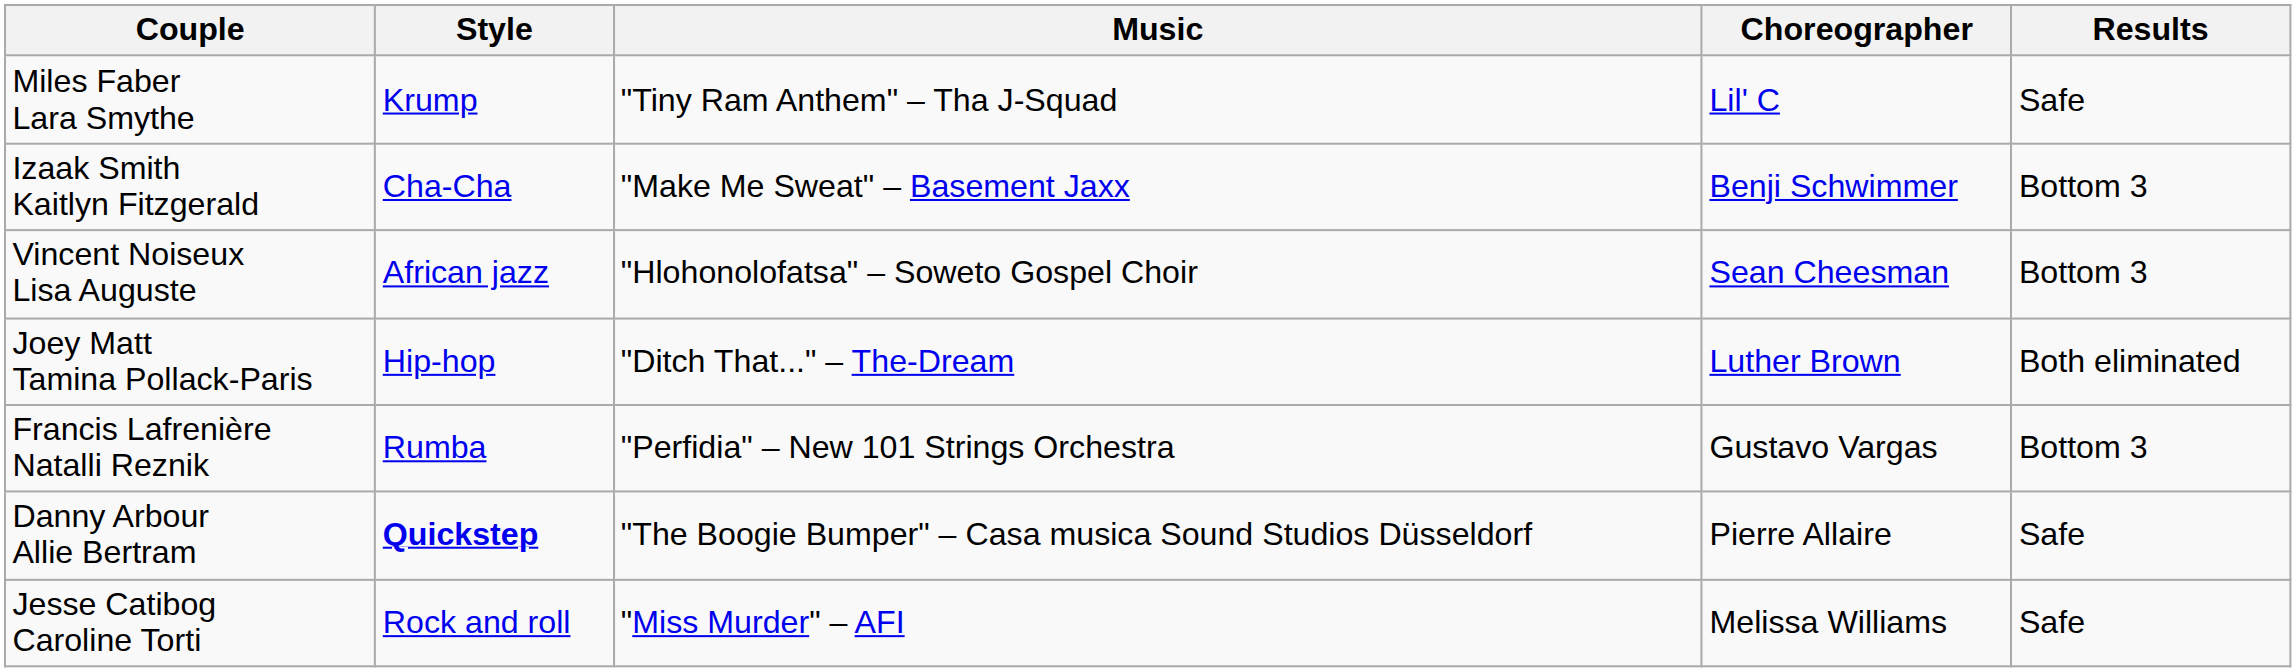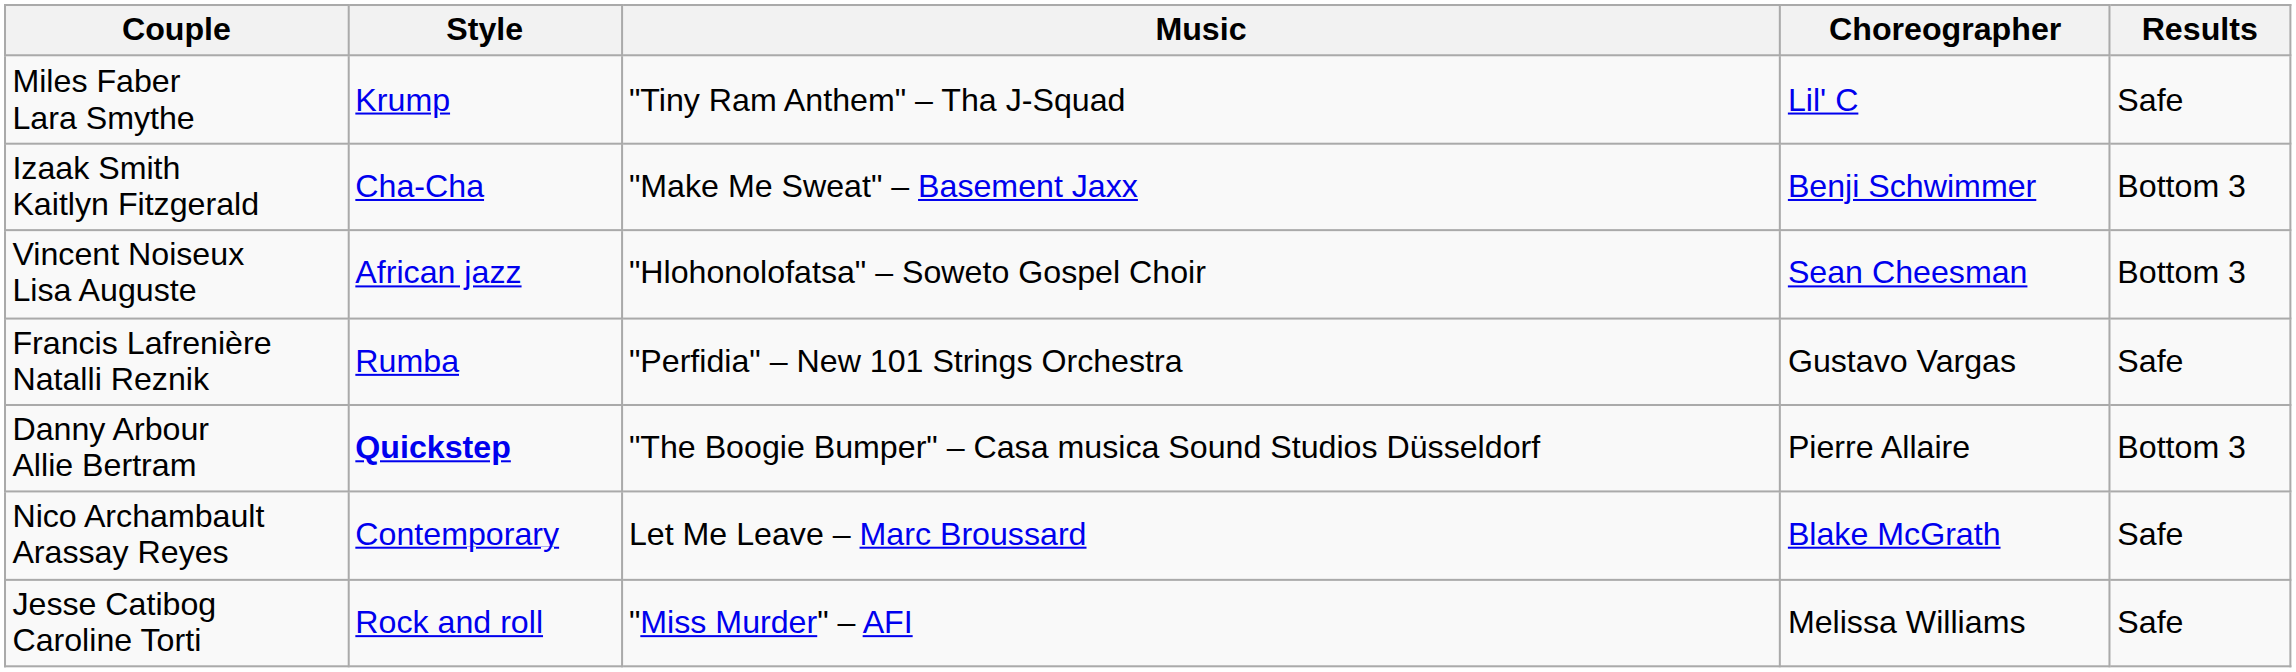 <table class="wikitable" width="90%">
 <tr>
 <th>Couple</th>
 <th>Style</th>
 <th>Music</th>
 <th>Choreographer</th>
 <th>Results</th>
 </tr>
 <tr>
 <td>Miles Faber <br> Lara Smythe</td>
 <td><a href='#'>Krump</a></td>
 <td>"Tiny Ram Anthem" – Tha J-Squad</td>
 <td><a href='#'>Lil' C</a></td>
 <td>Safe</td>
 </tr>
 <tr>
 <td>Izaak Smith <br> Kaitlyn Fitzgerald</td>
 <td><a href='#'>Cha-Cha</a></td>
 <td>"Make Me Sweat" – <a href='#'>Basement Jaxx</a></td>
 <td><a href='#'>Benji Schwimmer</a></td>
 <td>Bottom 3</td>
 </tr>
 <tr>
 <td>Vincent Noiseux <br> Lisa Auguste</td>
 <td><a href='#'>African jazz</a></td>
 <td>"Hlohonolofatsa" – Soweto Gospel Choir</td>
 <td><a href='#'>Sean Cheesman</a></td>
 <td>Bottom 3</td>
 </tr>
 <tr>
-<td>Joey Matt <br> Tamina Pollack-Paris</td>
-<td><a href='#'>Hip-hop</a></td>
-<td>"Ditch That..." – <a href='#'>The-Dream</a></td>
-<td><a href='#'>Luther Brown</a></td>
-<td>Both eliminated</td>
-</tr>
-<tr>
 <td>Francis Lafrenière <br> Natalli Reznik</td>
 <td><a href='#'>Rumba</a></td>
 <td>"Perfidia" – New 101 Strings Orchestra</td>
 <td>Gustavo Vargas</td>
-<td>Bottom 3</td>
+<td>Safe</td>
 </tr>
 <tr>
 <td>Danny Arbour <br> Allie Bertram</td>
 <td><strong><a href='#'>Quickstep</a></strong></td>
 <td>"The Boogie Bumper" – Casa musica Sound Studios Düsseldorf</td>
 <td>Pierre Allaire</td>
+<td>Bottom 3</td>
+</tr>
+<tr>
+<td>Nico Archambault <br> Arassay Reyes</td>
+<td><a href='#'>Contemporary</a></td>
+<td>Let Me Leave – <a href='#'>Marc Broussard</a></td>
+<td><a href='#'>Blake McGrath</a></td>
 <td>Safe</td>
 </tr>
 <tr>
 <td>Jesse Catibog <br> Caroline Torti</td>
 <td><a href='#'>Rock and roll</a></td>
 <td>"<a href='#'>Miss Murder</a>" – <a href='#'>AFI</a></td>
 <td>Melissa Williams</td>
 <td>Safe</td>
 </tr>
 </table>
